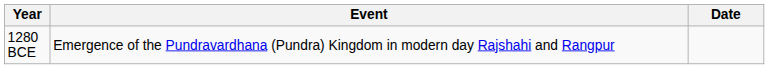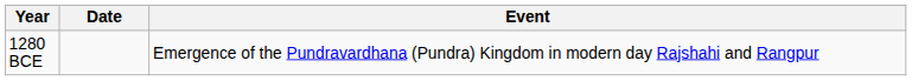 <table class="wikitable" width="100%">
 <tr>
 <th style="width:6%">Year</th>
+<th style="width:10%">Date</th>
 <th>Event</th>
-<th style="width:10%">Date</th>
 </tr>
 <tr>
 <td>1280<br>BCE</td>
+<td></td>
 <td>Emergence of the <a href='#'>Pundravardhana</a> (Pundra) Kingdom in modern day <a href='#'>Rajshahi</a> and <a href='#'>Rangpur</a></td>
-<td></td>
 </tr>
 </table>
